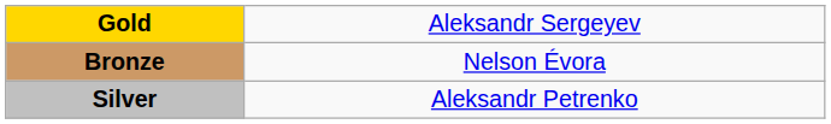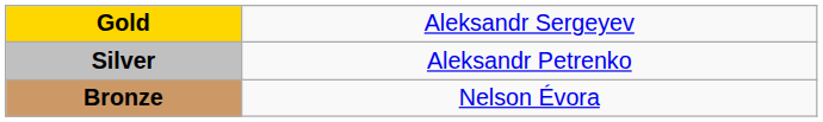 <table class="wikitable" style="text-align:center; " width="35%">
 <tr>
 <td bgcolor="gold"><strong>Gold</strong></td>
 <td><a href='#'>Aleksandr Sergeyev</a><br>  <small><em></em></small></td>
 </tr>
 <tr>
+<td bgcolor="silver"><strong>Silver</strong></td>
+<td><a href='#'>Aleksandr Petrenko</a><br>  <small><em></em></small></td>
+</tr>
+<tr>
 <td bgcolor="CC9966"><strong>Bronze</strong></td>
 <td><a href='#'>Nelson Évora</a><br>  <small><em></em></small></td>
 </tr>
-<tr>
-<td bgcolor="silver"><strong>Silver</strong></td>
-<td><a href='#'>Aleksandr Petrenko</a><br>  <small><em></em></small></td>
-</tr>
 </table>
